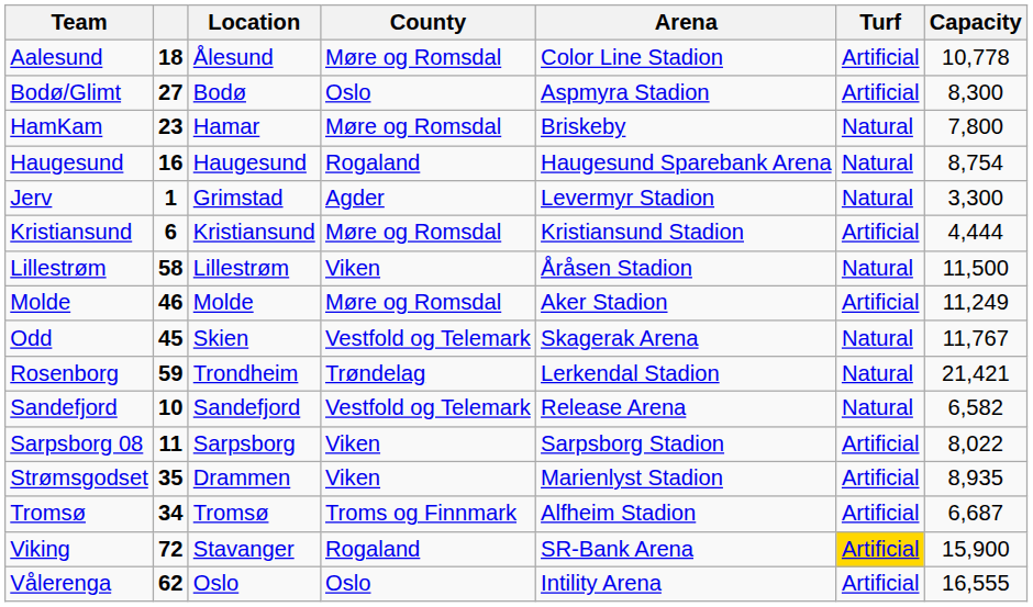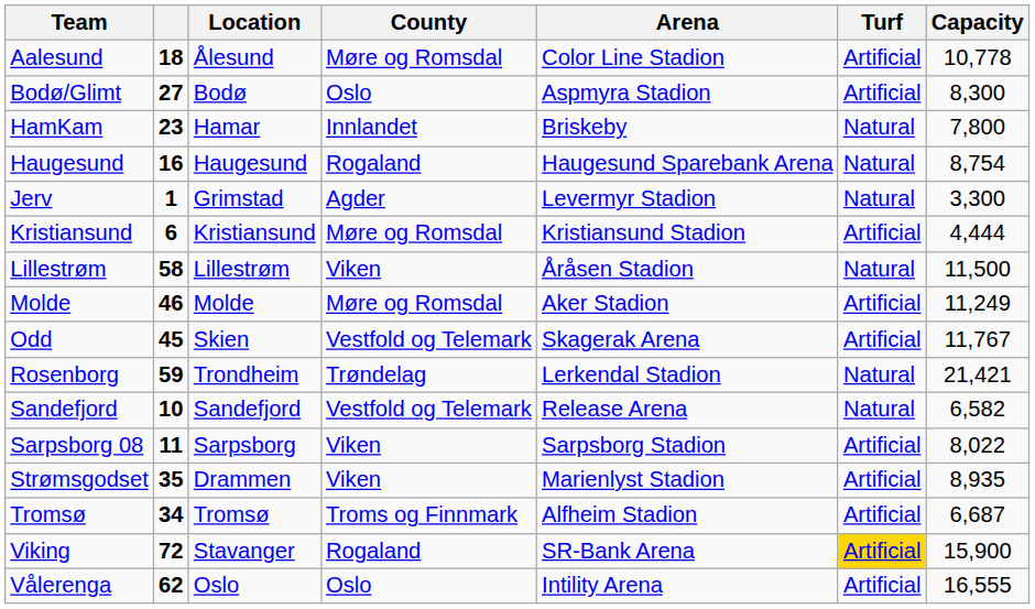 <table class="wikitable sortable" border="1">
 <tr>
 <th>Team</th>
 <th></th>
 <th>Location</th>
 <th>County</th>
 <th>Arena</th>
 <th>Turf</th>
 <th>Capacity</th>
 </tr>
 <tr>
 <td><a href='#'>Aalesund</a></td>
 <td align="center"><strong>18</strong></td>
 <td><a href='#'>Ålesund</a></td>
 <td><a href='#'>Møre og Romsdal</a></td>
 <td><a href='#'>Color Line Stadion</a></td>
 <td><a href='#'>Artificial</a></td>
 <td align="center">10,778</td>
 </tr>
 <tr>
 <td><a href='#'>Bodø/Glimt</a></td>
 <td align="center"><strong>27</strong></td>
 <td><a href='#'>Bodø</a></td>
 <td><a href='#'>Oslo</a></td>
 <td><a href='#'>Aspmyra Stadion</a></td>
 <td><a href='#'>Artificial</a></td>
 <td align="center">8,300</td>
 </tr>
 <tr>
 <td><a href='#'>HamKam</a></td>
 <td align="center"><strong>23</strong></td>
 <td><a href='#'>Hamar</a></td>
-<td><a href='#'>Møre og Romsdal</a></td>
+<td><a href='#'>Innlandet</a></td>
 <td><a href='#'>Briskeby</a></td>
 <td><a href='#'>Natural</a></td>
 <td align="center">7,800</td>
 </tr>
 <tr>
 <td><a href='#'>Haugesund</a></td>
 <td align="center"><strong>16</strong></td>
 <td><a href='#'>Haugesund</a></td>
 <td><a href='#'>Rogaland</a></td>
 <td><a href='#'>Haugesund Sparebank Arena</a></td>
 <td><a href='#'>Natural</a></td>
 <td align="center">8,754</td>
 </tr>
 <tr>
 <td><a href='#'>Jerv</a></td>
 <td align="center"><strong>1</strong></td>
 <td><a href='#'>Grimstad</a></td>
 <td><a href='#'>Agder</a></td>
 <td><a href='#'>Levermyr Stadion</a></td>
 <td><a href='#'>Natural</a></td>
 <td align="center">3,300</td>
 </tr>
 <tr>
 <td><a href='#'>Kristiansund</a></td>
 <td align="center"><strong>6</strong></td>
 <td><a href='#'>Kristiansund</a></td>
 <td><a href='#'>Møre og Romsdal</a></td>
 <td><a href='#'>Kristiansund Stadion</a></td>
 <td><a href='#'>Artificial</a></td>
 <td align="center">4,444</td>
 </tr>
 <tr>
 <td><a href='#'>Lillestrøm</a></td>
 <td align="center"><strong>58</strong></td>
 <td><a href='#'>Lillestrøm</a></td>
 <td><a href='#'>Viken</a></td>
 <td><a href='#'>Åråsen Stadion</a></td>
 <td><a href='#'>Natural</a></td>
 <td align="center">11,500</td>
 </tr>
 <tr>
 <td><a href='#'>Molde</a></td>
 <td align="center"><strong>46</strong></td>
 <td><a href='#'>Molde</a></td>
 <td><a href='#'>Møre og Romsdal</a></td>
 <td><a href='#'>Aker Stadion</a></td>
 <td><a href='#'>Artificial</a></td>
 <td align="center">11,249</td>
 </tr>
 <tr>
 <td><a href='#'>Odd</a></td>
 <td align="center"><strong>45</strong></td>
 <td><a href='#'>Skien</a></td>
 <td><a href='#'>Vestfold og Telemark</a></td>
 <td><a href='#'>Skagerak Arena</a></td>
-<td><a href='#'>Natural</a></td>
+<td><a href='#'>Artificial</a></td>
 <td align="center">11,767</td>
 </tr>
 <tr>
 <td><a href='#'>Rosenborg</a></td>
 <td align="center"><strong>59</strong></td>
 <td><a href='#'>Trondheim</a></td>
 <td><a href='#'>Trøndelag</a></td>
 <td><a href='#'>Lerkendal Stadion</a></td>
 <td><a href='#'>Natural</a></td>
 <td align="center">21,421</td>
 </tr>
 <tr>
 <td><a href='#'>Sandefjord</a></td>
 <td align="center"><strong>10</strong></td>
 <td><a href='#'>Sandefjord</a></td>
 <td><a href='#'>Vestfold og Telemark</a></td>
 <td><a href='#'>Release Arena</a></td>
 <td><a href='#'>Natural</a></td>
 <td align="center">6,582</td>
 </tr>
 <tr>
 <td><a href='#'>Sarpsborg 08</a></td>
 <td align="center"><strong>11</strong></td>
 <td><a href='#'>Sarpsborg</a></td>
 <td><a href='#'>Viken</a></td>
 <td><a href='#'>Sarpsborg Stadion</a></td>
 <td><a href='#'>Artificial</a></td>
 <td align="center">8,022</td>
 </tr>
 <tr>
 <td><a href='#'>Strømsgodset</a></td>
 <td align="center"><strong>35</strong></td>
 <td><a href='#'>Drammen</a></td>
 <td><a href='#'>Viken</a></td>
 <td><a href='#'>Marienlyst Stadion</a></td>
 <td><a href='#'>Artificial</a></td>
 <td align="center">8,935</td>
 </tr>
 <tr>
 <td><a href='#'>Tromsø</a></td>
 <td align="center"><strong>34</strong></td>
 <td><a href='#'>Tromsø</a></td>
 <td><a href='#'>Troms og Finnmark</a></td>
 <td><a href='#'>Alfheim Stadion</a></td>
 <td><a href='#'>Artificial</a></td>
 <td align="center">6,687</td>
 </tr>
 <tr>
 <td><a href='#'>Viking</a></td>
 <td align="center"><strong>72</strong></td>
 <td><a href='#'>Stavanger</a></td>
 <td><a href='#'>Rogaland</a></td>
 <td><a href='#'>SR-Bank Arena</a></td>
 <td style="background: gold;"><a href='#'>Artificial</a></td>
 <td align="center">15,900</td>
 </tr>
 <tr>
 <td><a href='#'>Vålerenga</a></td>
 <td align="center"><strong>62</strong></td>
 <td><a href='#'>Oslo</a></td>
 <td><a href='#'>Oslo</a></td>
 <td><a href='#'>Intility Arena</a></td>
 <td><a href='#'>Artificial</a></td>
 <td align="center">16,555</td>
 </tr>
 </table>
